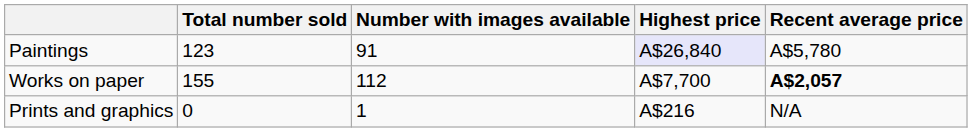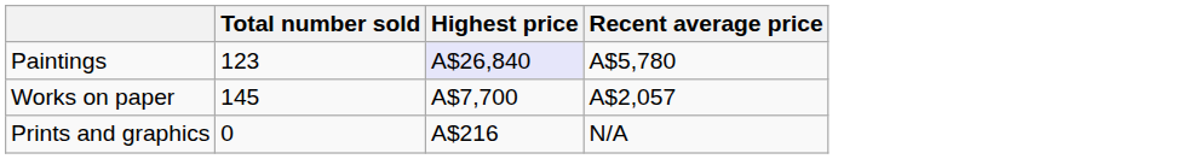 <table class="wikitable">
 <tr>
 <th></th>
 <th>Total number sold</th>
-<th>Number with images available</th>
 <th>Highest price</th>
 <th>Recent average price</th>
 </tr>
 <tr>
 <td>Paintings</td>
 <td>123</td>
-<td>91</td>
 <td style="background: lavender;">A$26,840</td>
 <td>A$5,780</td>
 </tr>
 <tr>
 <td>Works on paper</td>
-<td>155</td>
-<td>112</td>
+<td>145</td>
 <td>A$7,700</td>
-<td><strong>A$2,057</strong></td>
+<td>A$2,057</td>
 </tr>
 <tr>
 <td>Prints and graphics</td>
 <td>0</td>
-<td>1</td>
 <td>A$216</td>
 <td>N/A</td>
 </tr>
 </table>
